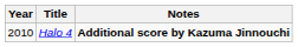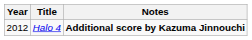 <table class="wikitable sortable">
 <tr>
 <th>Year</th>
 <th>Title</th>
 <th>Notes</th>
 </tr>
 <tr>
-<td>2010</td>
+<td>2012</td>
 <td><em><a href='#'>Halo 4</a></em></td>
 <td><strong>Additional score by Kazuma Jinnouchi</strong></td>
 </tr>
 </table>
